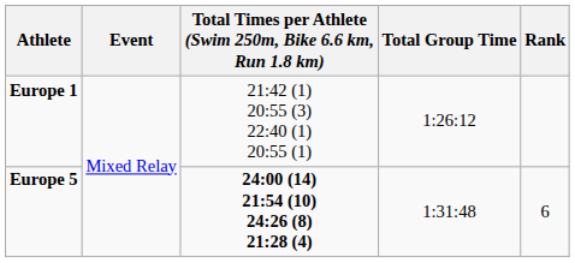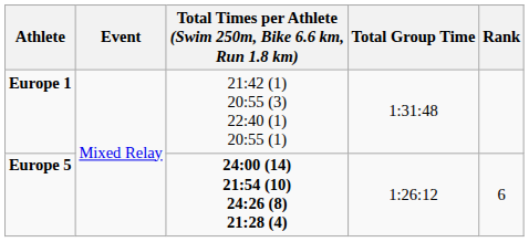 <table class="wikitable" style="font-size:90%;">
 <tr>
 <th>Athlete</th>
 <th>Event</th>
 <th>Total Times per Athlete <br> <em>(Swim 250m, Bike 6.6 km, <br> Run 1.8 km)</th>
 <th>Total Group Time</th>
 <th>Rank</th>
 </tr>
 <tr align=center>
 <td align=left><strong>Europe 1</strong><br><br><br><br></td>
 <td rowspan=2 align=left><a href='#'>Mixed Relay</a></td>
 <td valign=bottom>21:42 (1)<br>20:55 (3)<br>22:40 (1)<br>20:55 (1)</td>
-<td>1:26:12</td>
+<td>1:31:48</td>
 <td></td>
 </tr>
 <tr align=center>
 <td align=left><strong>Europe 5</strong><br><br><br><br></td>
 <td valign=bottom><strong>24:00 (14)<br>21:54 (10)<br>24:26 (8)<br>21:28 (4)</strong></td>
-<td>1:31:48</td>
+<td>1:26:12</td>
 <td>6</td>
 </tr>
 </table>
